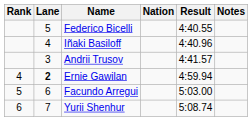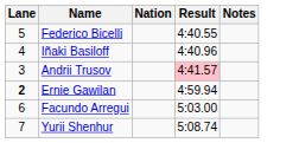 <table class="wikitable sortable" style="text-align:center">
 <tr>
-<th>Rank</th>
 <th>Lane</th>
 <th>Name</th>
 <th>Nation</th>
 <th>Result</th>
 <th>Notes</th>
 </tr>
 <tr>
-<td></td>
 <td>5</td>
 <td align=left><a href='#'>Federico Bicelli</a></td>
 <td align=left></td>
 <td>4:40.55</td>
 <td></td>
 </tr>
 <tr>
-<td></td>
 <td>4</td>
 <td align="left"><a href='#'>Iñaki Basiloff</a></td>
 <td align=left></td>
 <td>4:40.96</td>
 <td></td>
 </tr>
 <tr>
-<td></td>
 <td>3</td>
 <td align="left"><a href='#'>Andrii Trusov</a></td>
 <td align=left></td>
-<td>4:41.57</td>
+<td style="background: pink;">4:41.57</td>
 <td></td>
 </tr>
 <tr>
-<td>4</td>
 <td><strong>2</strong></td>
 <td align="left"><a href='#'>Ernie Gawilan</a></td>
 <td align=left></td>
 <td>4:59.94</td>
 <td></td>
 </tr>
 <tr>
-<td>5</td>
 <td>6</td>
 <td align="left"><a href='#'>Facundo Arregui</a></td>
 <td align=left></td>
 <td>5:03.00</td>
 <td></td>
 </tr>
 <tr>
-<td>6</td>
 <td>7</td>
 <td align="left"><a href='#'>Yurii Shenhur</a></td>
 <td align=left></td>
 <td>5:08.74</td>
 <td></td>
 </tr>
 </table>
